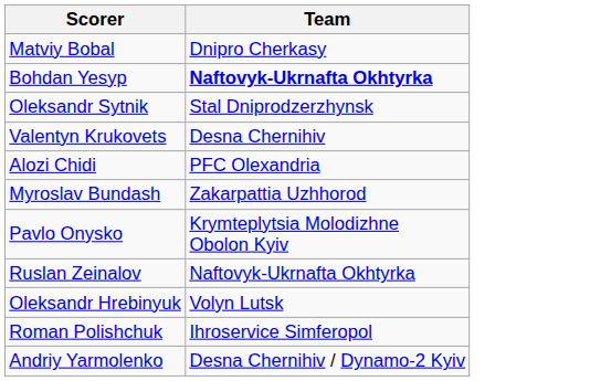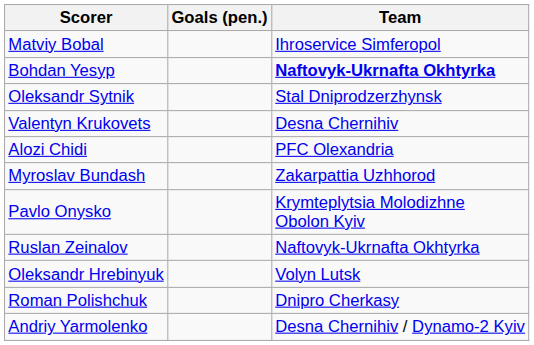 <table class="wikitable">
 <tr>
 <th>Scorer</th>
+<th>Goals (pen.)</th>
 <th>Team</th>
 </tr>
 <tr>
 <td> <a href='#'>Matviy Bobal</a></td>
-<td><a href='#'>Dnipro Cherkasy</a></td>
+<td></td>
+<td><a href='#'>Ihroservice Simferopol</a></td>
 </tr>
 <tr>
 <td> <a href='#'>Bohdan Yesyp</a></td>
+<td></td>
 <td><strong><a href='#'>Naftovyk-Ukrnafta Okhtyrka</a></strong></td>
 </tr>
 <tr>
 <td> <a href='#'>Oleksandr Sytnik</a></td>
+<td></td>
 <td><a href='#'>Stal Dniprodzerzhynsk</a></td>
 </tr>
 <tr>
 <td> <a href='#'>Valentyn Krukovets</a></td>
+<td></td>
 <td><a href='#'>Desna Chernihiv</a></td>
 </tr>
 <tr>
 <td> <a href='#'>Alozi Chidi</a></td>
+<td></td>
 <td><a href='#'>PFC Olexandria</a></td>
 </tr>
 <tr>
 <td> <a href='#'>Myroslav Bundash</a></td>
+<td></td>
 <td><a href='#'>Zakarpattia Uzhhorod</a></td>
 </tr>
 <tr>
 <td> <a href='#'>Pavlo Onysko</a></td>
+<td></td>
 <td><a href='#'>Krymteplytsia Molodizhne</a><br><a href='#'>Obolon Kyiv</a></td>
 </tr>
 <tr>
 <td> <a href='#'>Ruslan Zeinalov</a></td>
+<td></td>
 <td><a href='#'>Naftovyk-Ukrnafta Okhtyrka</a></td>
 </tr>
 <tr>
 <td> <a href='#'>Oleksandr Hrebinyuk</a></td>
+<td></td>
 <td><a href='#'>Volyn Lutsk</a></td>
 </tr>
 <tr>
 <td> <a href='#'>Roman Polishchuk</a></td>
-<td><a href='#'>Ihroservice Simferopol</a></td>
+<td></td>
+<td><a href='#'>Dnipro Cherkasy</a></td>
 </tr>
 <tr>
 <td> <a href='#'>Andriy Yarmolenko</a></td>
+<td></td>
 <td><a href='#'>Desna Chernihiv</a> / <a href='#'>Dynamo-2 Kyiv</a></td>
 </tr>
 </table>
